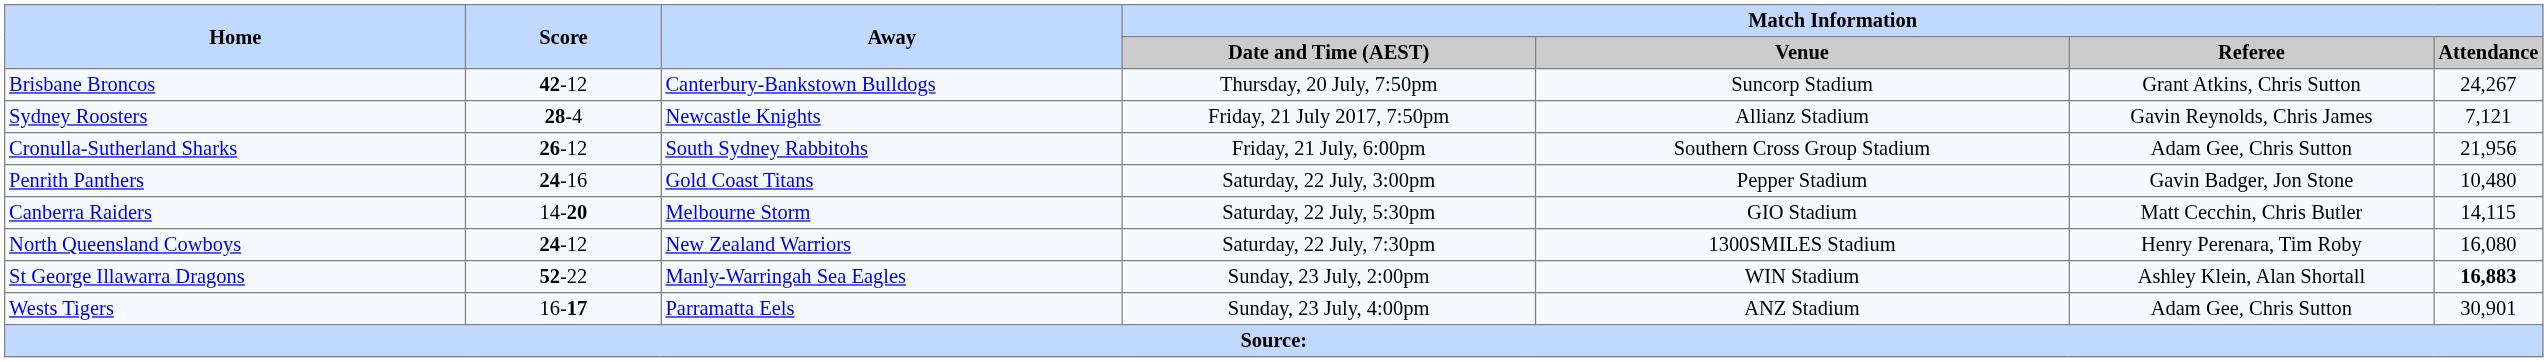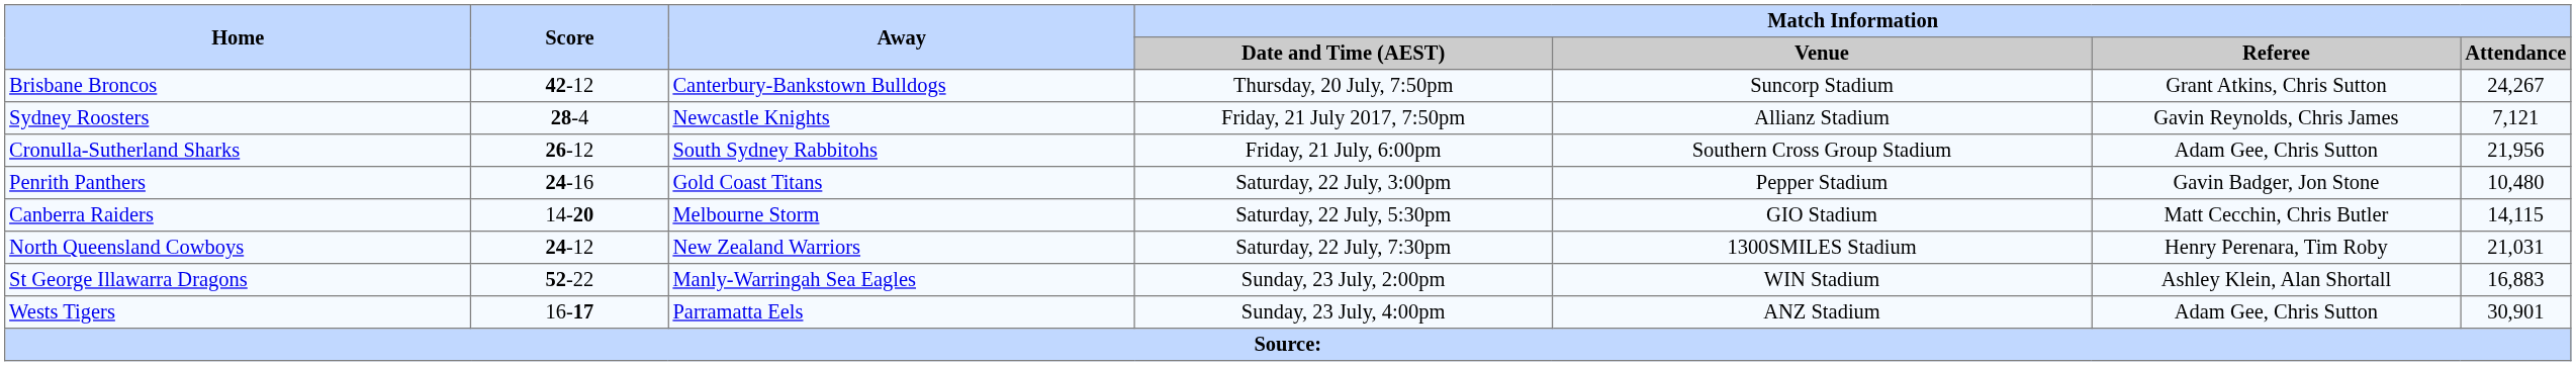 <table border=1 style="border-collapse:collapse;  text-align:center;" cellpadding=3 cellspacing=0 width=100%>
 <tr bgcolor=#C1D8FF>
 <th rowspan=2 width=19%>Home</th>
 <th rowspan=2 width=8%>Score</th>
 <th rowspan=2 width=19%>Away</th>
 <th colspan=6>Match Information</th>
 </tr>
 <tr bgcolor=#CCCCCC>
 <th width=17%>Date and Time (AEST)</th>
 <th width=22%>Venue</th>
 <th width=50%>Referee</th>
 <th width=7%>Attendance</th>
 </tr>
 <tr style="text-align:center; background:#f5faff;">
 <td align="left"> <a href='#'>Brisbane Broncos</a></td>
 <td><strong>42</strong>-12</td>
 <td align="left"> <a href='#'>Canterbury-Bankstown Bulldogs</a></td>
 <td>Thursday, 20 July, 7:50pm</td>
 <td>Suncorp Stadium</td>
 <td>Grant Atkins, Chris Sutton</td>
 <td>24,267</td>
 </tr>
 <tr style="text-align:center; background:#f5faff;">
 <td align="left"> <a href='#'>Sydney Roosters</a></td>
 <td><strong>28</strong>-4</td>
 <td align="left"> <a href='#'>Newcastle Knights</a></td>
 <td>Friday, 21 July 2017, 7:50pm</td>
 <td>Allianz Stadium</td>
 <td>Gavin Reynolds, Chris James</td>
 <td>7,121</td>
 </tr>
 <tr style="text-align:center; background:#f5faff;">
 <td align="left"> <a href='#'>Cronulla-Sutherland Sharks</a></td>
 <td><strong>26</strong>-12</td>
 <td align="left"> <a href='#'>South Sydney Rabbitohs</a></td>
 <td>Friday, 21 July, 6:00pm</td>
 <td>Southern Cross Group Stadium</td>
 <td>Adam Gee, Chris Sutton</td>
 <td>21,956</td>
 </tr>
 <tr style="text-align:center; background:#f5faff;">
 <td align="left"> <a href='#'>Penrith Panthers</a></td>
 <td><strong>24</strong>-16</td>
 <td align="left"> <a href='#'>Gold Coast Titans</a></td>
 <td>Saturday, 22 July, 3:00pm</td>
 <td>Pepper Stadium</td>
 <td>Gavin Badger, Jon Stone</td>
 <td>10,480</td>
 </tr>
 <tr style="text-align:center; background:#f5faff;">
 <td align="left"> <a href='#'>Canberra Raiders</a></td>
 <td>14-<strong>20</strong></td>
 <td align="left"> <a href='#'>Melbourne Storm</a></td>
 <td>Saturday, 22 July, 5:30pm</td>
 <td>GIO Stadium</td>
 <td>Matt Cecchin, Chris Butler</td>
 <td>14,115</td>
 </tr>
 <tr style="text-align:center; background:#f5faff;">
 <td align="left"> <a href='#'>North Queensland Cowboys</a></td>
 <td><strong>24</strong>-12</td>
 <td align="left"> <a href='#'>New Zealand Warriors</a></td>
 <td>Saturday, 22 July, 7:30pm</td>
 <td>1300SMILES Stadium</td>
 <td>Henry Perenara, Tim Roby</td>
-<td>16,080</td>
+<td>21,031</td>
 </tr>
 <tr style="text-align:center; background:#f5faff;">
 <td align="left"> <a href='#'>St George Illawarra Dragons</a></td>
 <td><strong>52</strong>-22</td>
 <td align="left"> <a href='#'>Manly-Warringah Sea Eagles</a></td>
 <td>Sunday, 23 July, 2:00pm</td>
 <td>WIN Stadium</td>
 <td>Ashley Klein, Alan Shortall</td>
-<td><strong>16,883</strong></td>
+<td>16,883</td>
 </tr>
 <tr style="text-align:center; background:#f5faff;">
 <td align="left"> <a href='#'>Wests Tigers</a></td>
 <td>16-<strong>17</strong></td>
 <td align="left"> <a href='#'>Parramatta Eels</a></td>
 <td>Sunday, 23 July, 4:00pm</td>
 <td>ANZ Stadium</td>
 <td>Adam Gee, Chris Sutton</td>
 <td>30,901</td>
 </tr>
 <tr style="background:#c1d8ff;">
 <th colspan=7>Source:</th>
 </tr>
 </table>
